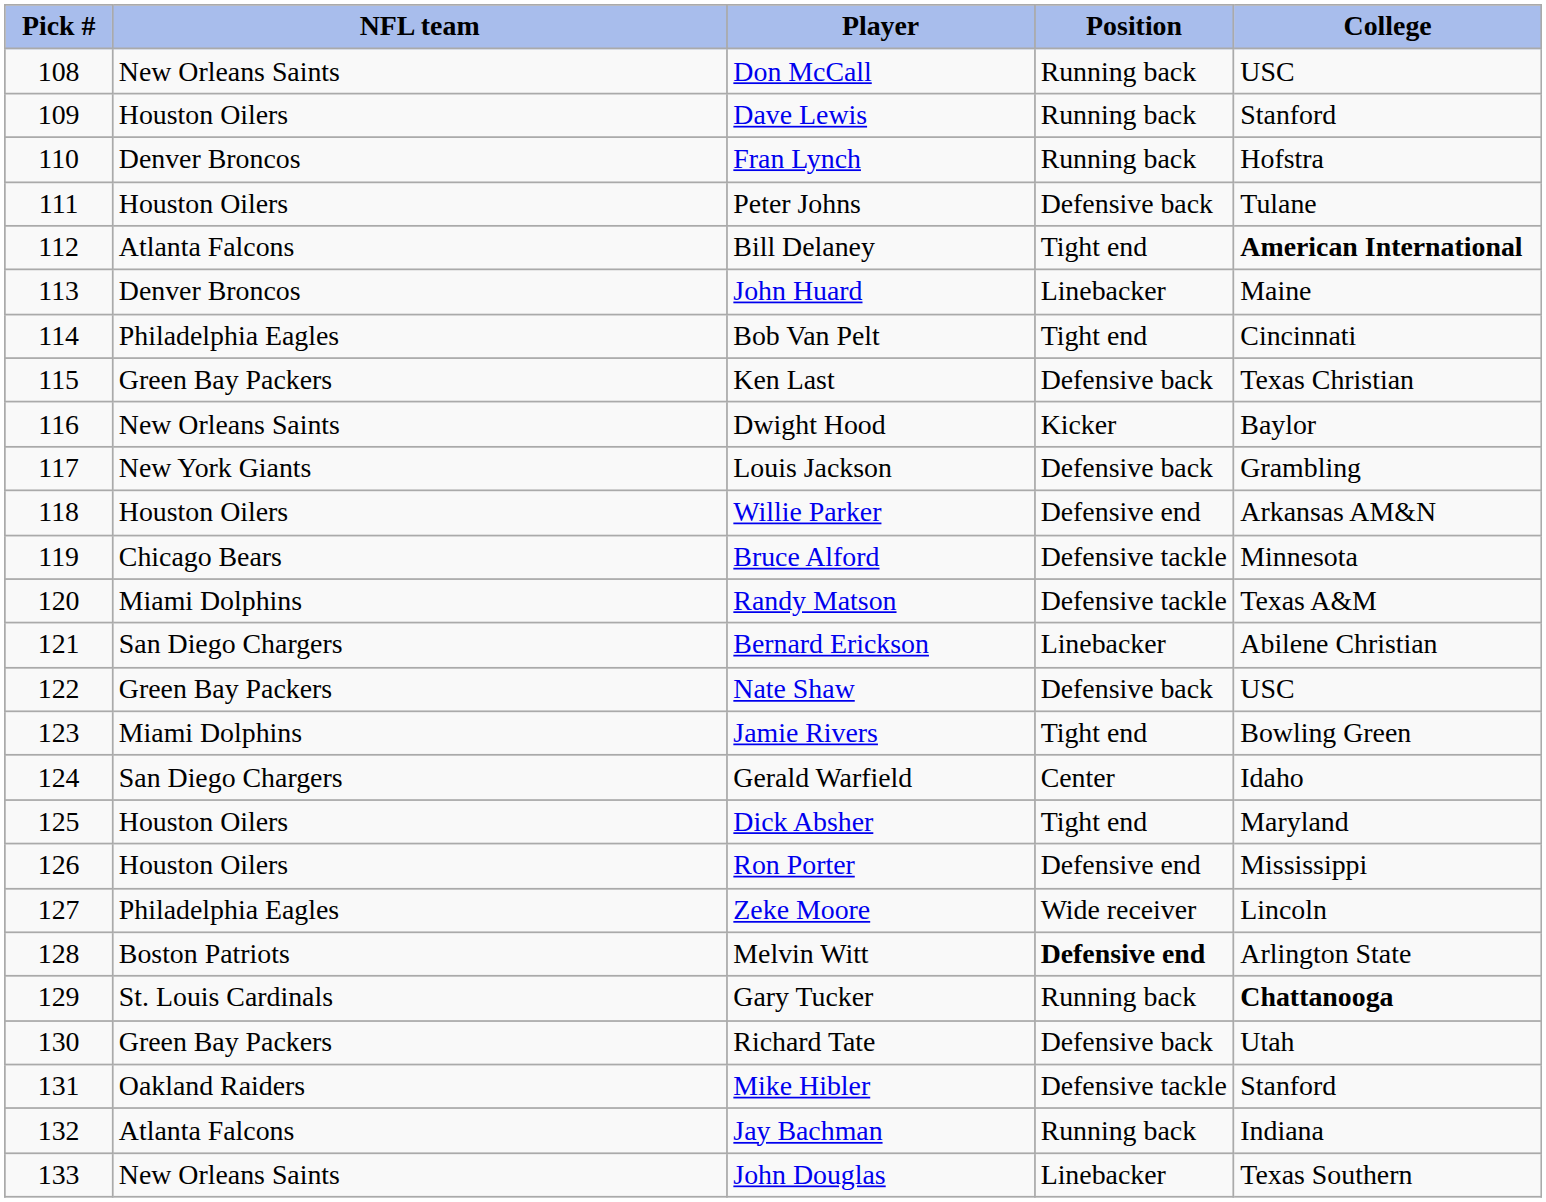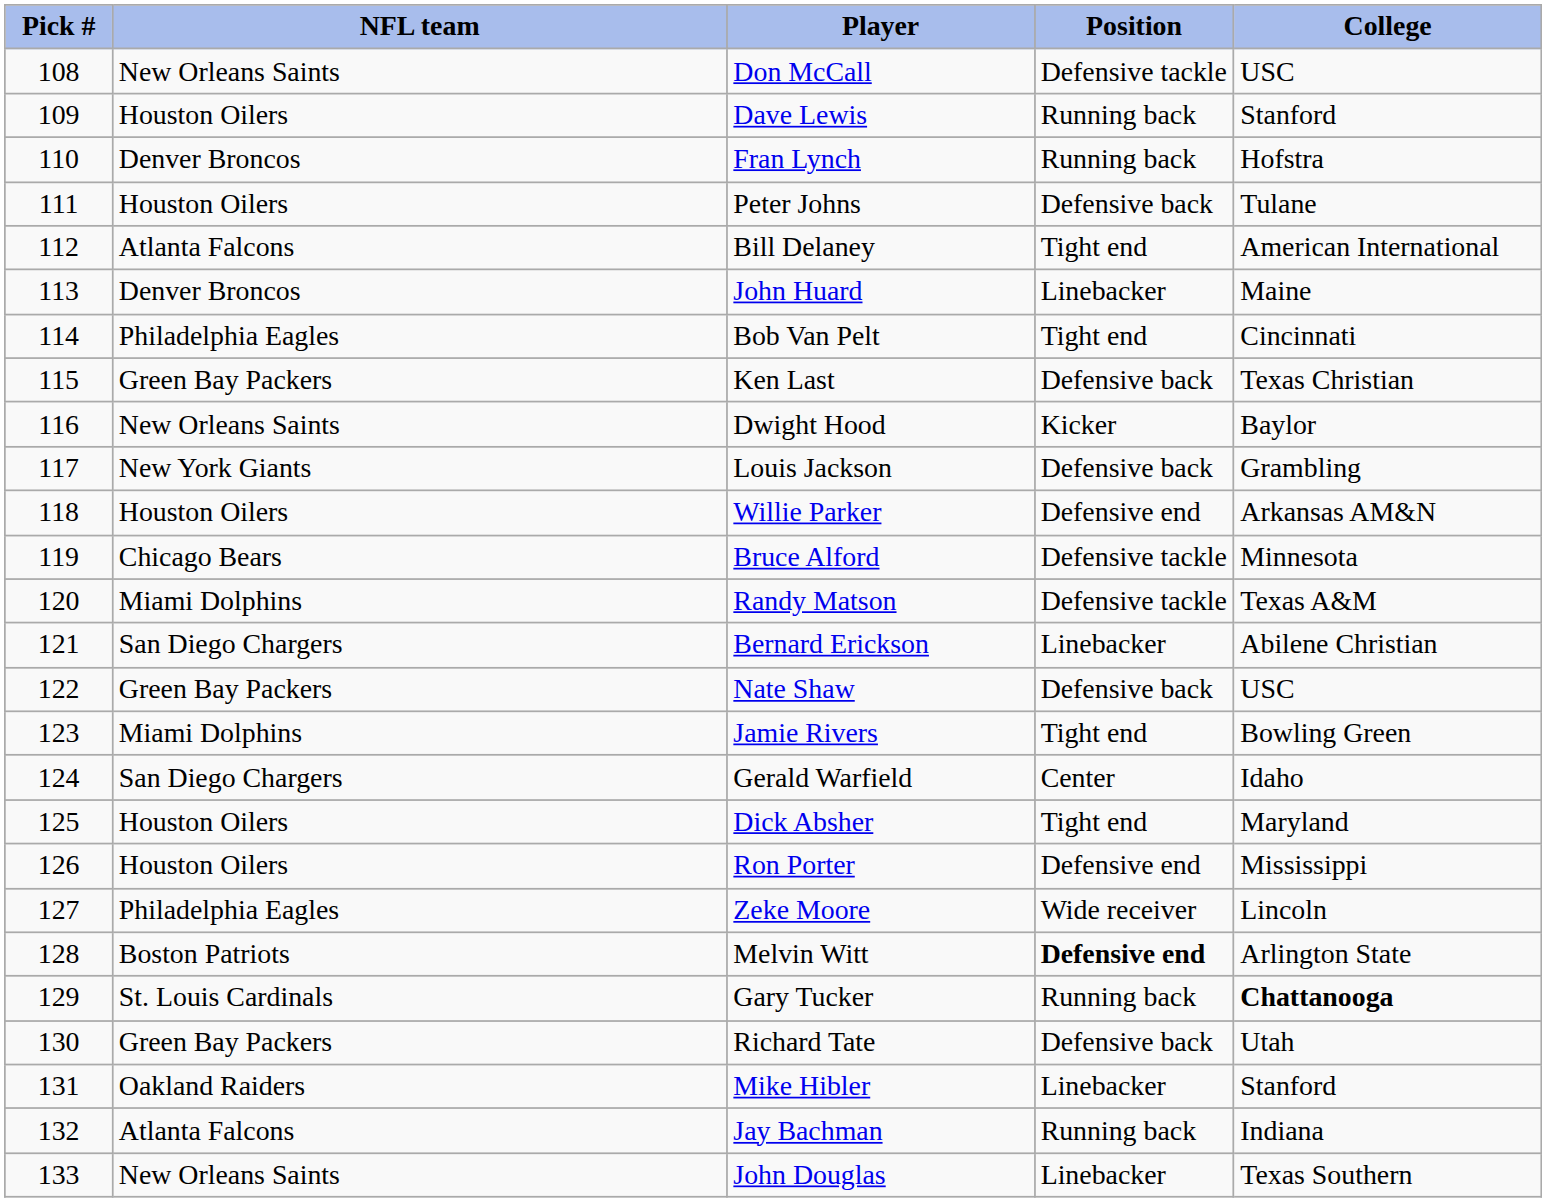 <table class="wikitable sortable sortable" style="width: 100%">
 <tr>
 <th style="background:#A8BDEC;" width=7%>Pick #</th>
 <th width=40% style="background:#A8BDEC;">NFL team</th>
 <th width=20% style="background:#A8BDEC;">Player</th>
 <th width=13% style="background:#A8BDEC;">Position</th>
 <th style="background:#A8BDEC;">College</th>
 </tr>
 <tr>
 <td align=center>108</td>
 <td>New Orleans Saints</td>
 <td><a href='#'>Don McCall</a></td>
-<td>Running back</td>
+<td>Defensive tackle</td>
 <td>USC</td>
 </tr>
 <tr>
 <td align=center>109</td>
 <td>Houston Oilers</td>
 <td><a href='#'>Dave Lewis</a></td>
 <td>Running back</td>
 <td>Stanford</td>
 </tr>
 <tr>
 <td align=center>110</td>
 <td>Denver Broncos</td>
 <td><a href='#'>Fran Lynch</a></td>
 <td>Running back</td>
 <td>Hofstra</td>
 </tr>
 <tr>
 <td align=center>111</td>
 <td>Houston Oilers</td>
 <td>Peter Johns</td>
 <td>Defensive back</td>
 <td>Tulane</td>
 </tr>
 <tr>
 <td align=center>112</td>
 <td>Atlanta Falcons</td>
 <td>Bill Delaney</td>
 <td>Tight end</td>
-<td><strong>American International</strong></td>
+<td>American International</td>
 </tr>
 <tr>
 <td align=center>113</td>
 <td>Denver Broncos</td>
 <td><a href='#'>John Huard</a></td>
 <td>Linebacker</td>
 <td>Maine</td>
 </tr>
 <tr>
 <td align=center>114</td>
 <td>Philadelphia Eagles</td>
 <td>Bob Van Pelt</td>
 <td>Tight end</td>
 <td>Cincinnati</td>
 </tr>
 <tr>
 <td align=center>115</td>
 <td>Green Bay Packers</td>
 <td>Ken Last</td>
 <td>Defensive back</td>
 <td>Texas Christian</td>
 </tr>
 <tr>
 <td align=center>116</td>
 <td>New Orleans Saints</td>
 <td>Dwight Hood</td>
 <td>Kicker</td>
 <td>Baylor</td>
 </tr>
 <tr>
 <td align=center>117</td>
 <td>New York Giants</td>
 <td>Louis Jackson</td>
 <td>Defensive back</td>
 <td>Grambling</td>
 </tr>
 <tr>
 <td align=center>118</td>
 <td>Houston Oilers</td>
 <td><a href='#'>Willie Parker</a></td>
 <td>Defensive end</td>
 <td>Arkansas AM&N</td>
 </tr>
 <tr>
 <td align=center>119</td>
 <td>Chicago Bears</td>
 <td><a href='#'>Bruce Alford</a></td>
 <td>Defensive tackle</td>
 <td>Minnesota</td>
 </tr>
 <tr>
 <td align=center>120</td>
 <td>Miami Dolphins</td>
 <td><a href='#'>Randy Matson</a></td>
 <td>Defensive tackle</td>
 <td>Texas A&M</td>
 </tr>
 <tr>
 <td align=center>121</td>
 <td>San Diego Chargers</td>
 <td><a href='#'>Bernard Erickson</a></td>
 <td>Linebacker</td>
 <td>Abilene Christian</td>
 </tr>
 <tr>
 <td align=center>122</td>
 <td>Green Bay Packers</td>
 <td><a href='#'>Nate Shaw</a></td>
 <td>Defensive back</td>
 <td>USC</td>
 </tr>
 <tr>
 <td align=center>123</td>
 <td>Miami Dolphins</td>
 <td><a href='#'>Jamie Rivers</a></td>
 <td>Tight end</td>
 <td>Bowling Green</td>
 </tr>
 <tr>
 <td align=center>124</td>
 <td>San Diego Chargers</td>
 <td>Gerald Warfield</td>
 <td>Center</td>
 <td>Idaho</td>
 </tr>
 <tr>
 <td align=center>125</td>
 <td>Houston Oilers</td>
 <td><a href='#'>Dick Absher</a></td>
 <td>Tight end</td>
 <td>Maryland</td>
 </tr>
 <tr>
 <td align=center>126</td>
 <td>Houston Oilers</td>
 <td><a href='#'>Ron Porter</a></td>
 <td>Defensive end</td>
 <td>Mississippi</td>
 </tr>
 <tr>
 <td align=center>127</td>
 <td>Philadelphia Eagles</td>
 <td><a href='#'>Zeke Moore</a></td>
 <td>Wide receiver</td>
 <td>Lincoln</td>
 </tr>
 <tr>
 <td align=center>128</td>
 <td>Boston Patriots</td>
 <td>Melvin Witt</td>
 <td><strong>Defensive end</strong></td>
 <td>Arlington State</td>
 </tr>
 <tr>
 <td align=center>129</td>
 <td>St. Louis Cardinals</td>
 <td>Gary Tucker</td>
 <td>Running back</td>
 <td><strong>Chattanooga</strong></td>
 </tr>
 <tr>
 <td align=center>130</td>
 <td>Green Bay Packers</td>
 <td>Richard Tate</td>
 <td>Defensive back</td>
 <td>Utah</td>
 </tr>
 <tr>
 <td align=center>131</td>
 <td>Oakland Raiders</td>
 <td><a href='#'>Mike Hibler</a></td>
-<td>Defensive tackle</td>
+<td>Linebacker</td>
 <td>Stanford</td>
 </tr>
 <tr>
 <td align=center>132</td>
 <td>Atlanta Falcons</td>
 <td><a href='#'>Jay Bachman</a></td>
 <td>Running back</td>
 <td>Indiana</td>
 </tr>
 <tr>
 <td align=center>133</td>
 <td>New Orleans Saints</td>
 <td><a href='#'>John Douglas</a></td>
 <td>Linebacker</td>
 <td>Texas Southern</td>
 </tr>
 </table>
